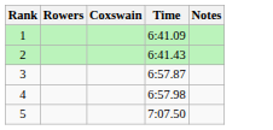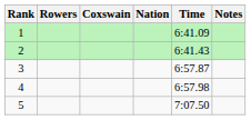 <table class="wikitable sortable" style=text-align:center>
 <tr>
 <th>Rank</th>
 <th>Rowers</th>
 <th>Coxswain</th>
+<th>Nation</th>
 <th>Time</th>
 <th>Notes</th>
 </tr>
 <tr bgcolor=bbf3bb>
 <td>1</td>
+<td align=left></td>
 <td align=left></td>
 <td align=left></td>
 <td>6:41.09</td>
 <td></td>
 </tr>
 <tr bgcolor=bbf3bb>
 <td>2</td>
 <td align=left></td>
 <td align=left></td>
+<td align=left></td>
 <td>6:41.43</td>
 <td></td>
 </tr>
 <tr>
 <td>3</td>
+<td align=left></td>
 <td align=left></td>
 <td align=left></td>
 <td>6:57.87</td>
 <td></td>
 </tr>
 <tr>
 <td>4</td>
 <td align=left></td>
 <td align=left></td>
+<td align=left></td>
 <td>6:57.98</td>
 <td></td>
 </tr>
 <tr>
 <td>5</td>
 <td align=left></td>
 <td align=left></td>
+<td align=left></td>
 <td>7:07.50</td>
 <td></td>
 </tr>
 </table>
